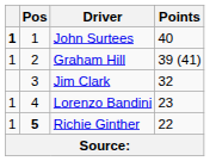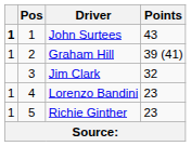 <table class="wikitable" style="font-size: 95%;">
 <tr>
 <th></th>
 <th>Pos</th>
 <th>Driver</th>
 <th>Points</th>
 </tr>
 <tr>
 <td align="left"><strong> 1</strong></td>
 <td align="center">1</td>
 <td> <a href='#'>John Surtees</a></td>
-<td align="left">40</td>
+<td align="left">43</td>
 </tr>
 <tr>
 <td align="left"> 1</td>
 <td align="center">2</td>
 <td> <a href='#'>Graham Hill</a></td>
 <td align="left">39 (41)</td>
 </tr>
 <tr>
 <td align="left"></td>
 <td align="center">3</td>
 <td> <a href='#'>Jim Clark</a></td>
 <td align="left">32</td>
 </tr>
 <tr>
 <td align="left"> 1</td>
 <td align="center">4</td>
 <td> <a href='#'>Lorenzo Bandini</a></td>
 <td align="left">23</td>
 </tr>
 <tr>
 <td align="left"> 1</td>
-<td align="center"><strong>5</strong></td>
+<td align="center">5</td>
 <td> <a href='#'>Richie Ginther</a></td>
-<td align="left">22</td>
+<td align="left">23</td>
 </tr>
 <tr>
 <th colspan=4>Source: </th>
 </tr>
 </table>
